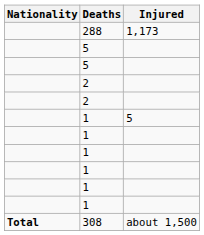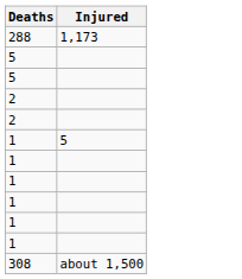 <table class="wikitable" style="float:left; margin-right:1em">
 <tr>
-<th>Nationality</th>
 <th>Deaths</th>
 <th>Injured</th>
 </tr>
 <tr>
-<td></td>
 <td>288</td>
 <td>1,173</td>
 </tr>
 <tr>
-<td></td>
 <td>5</td>
 <td></td>
 </tr>
 <tr>
-<td></td>
 <td>5</td>
 <td></td>
 </tr>
 <tr>
-<td></td>
 <td>2</td>
 <td></td>
 </tr>
 <tr>
-<td></td>
 <td>2</td>
 <td></td>
 </tr>
 <tr>
-<td></td>
 <td>1</td>
 <td>5</td>
 </tr>
 <tr>
-<td></td>
 <td>1</td>
 <td></td>
 </tr>
 <tr>
-<td></td>
 <td>1</td>
 <td></td>
 </tr>
 <tr>
-<td></td>
 <td>1</td>
 <td></td>
 </tr>
 <tr>
-<td></td>
 <td>1</td>
 <td></td>
 </tr>
 <tr>
-<td></td>
 <td>1</td>
 <td></td>
 </tr>
 <tr>
-<td 3><strong>Total</strong></td>
 <td>308</td>
 <td>about 1,500</td>
 </tr>
 </table>
